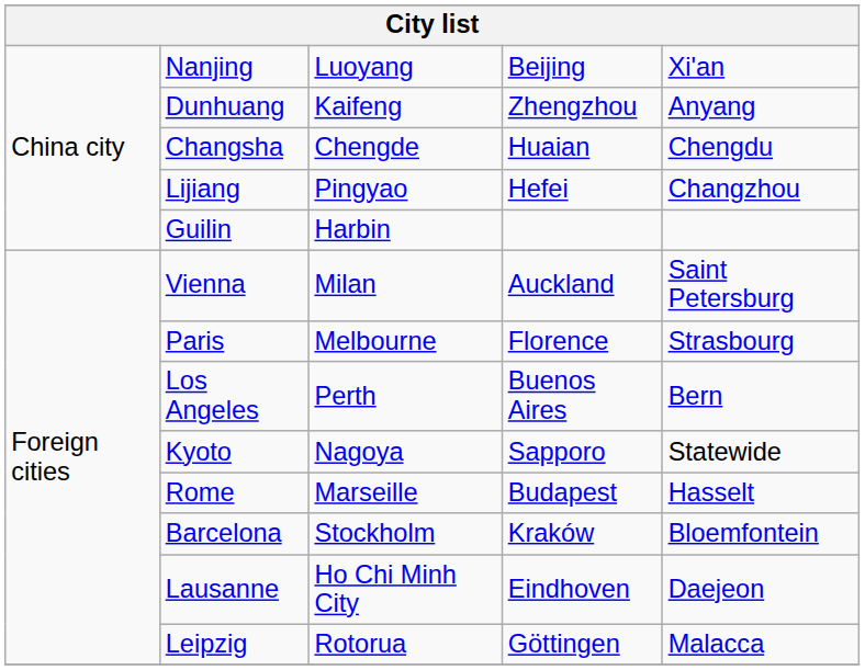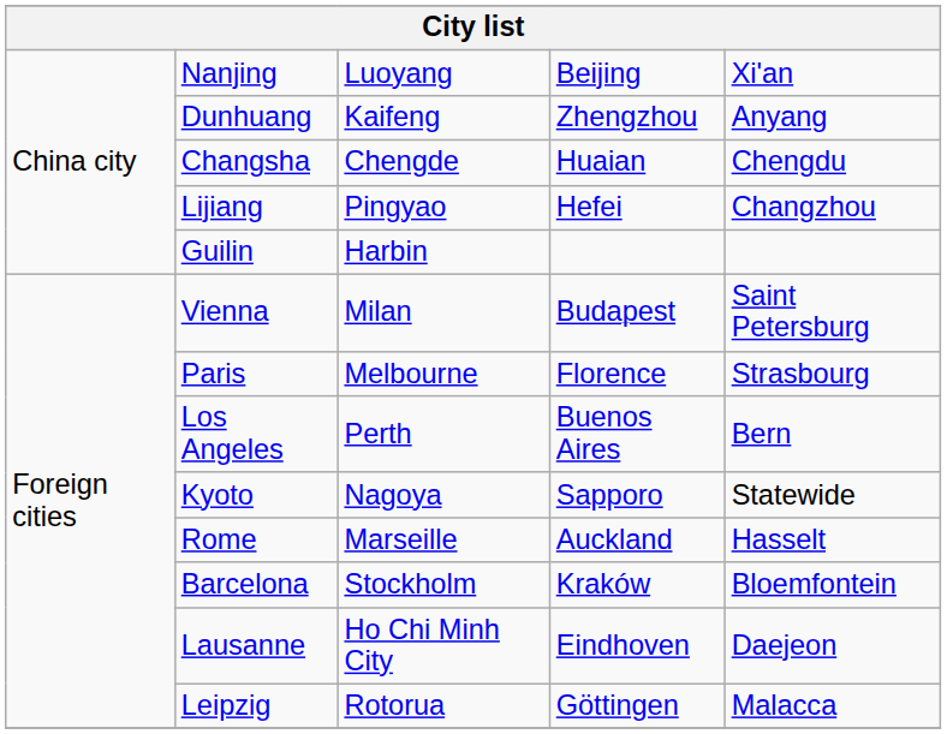 <table class="wikitable" style="width:60%">
 <tr style="background:#4B0080; color:white" align=center>
 </tr>
 <tr>
 <th colspan=11><strong>City list</strong></th>
 </tr>
 <tr>
 <td rowspan="5">China city</td>
 <td><a href='#'>Nanjing</a></td>
 <td><a href='#'>Luoyang</a></td>
 <td><a href='#'>Beijing</a></td>
 <td><a href='#'>Xi'an</a></td>
 </tr>
 <tr>
 <td><a href='#'>Dunhuang</a></td>
 <td><a href='#'>Kaifeng</a></td>
 <td><a href='#'>Zhengzhou</a></td>
 <td><a href='#'>Anyang</a></td>
 </tr>
 <tr>
 <td><a href='#'>Changsha</a></td>
 <td><a href='#'>Chengde</a></td>
 <td><a href='#'>Huaian</a></td>
 <td><a href='#'>Chengdu</a></td>
 </tr>
 <tr>
 <td><a href='#'>Lijiang</a></td>
 <td><a href='#'>Pingyao</a></td>
 <td><a href='#'>Hefei</a></td>
 <td><a href='#'>Changzhou</a></td>
 </tr>
 <tr>
 <td><a href='#'>Guilin</a></td>
 <td><a href='#'>Harbin</a></td>
 <td></td>
 <td></td>
 </tr>
 <tr>
 <td rowspan="8">Foreign cities</td>
 <td><a href='#'>Vienna</a></td>
 <td><a href='#'>Milan</a></td>
-<td><a href='#'>Auckland</a></td>
+<td><a href='#'>Budapest</a></td>
 <td><a href='#'>Saint Petersburg</a></td>
 </tr>
 <tr>
 <td><a href='#'>Paris</a></td>
 <td><a href='#'>Melbourne</a></td>
 <td><a href='#'>Florence</a></td>
 <td><a href='#'>Strasbourg</a></td>
 </tr>
 <tr>
 <td><a href='#'>Los Angeles</a></td>
 <td><a href='#'>Perth</a></td>
 <td><a href='#'>Buenos Aires</a></td>
 <td><a href='#'>Bern</a></td>
 </tr>
 <tr>
 <td><a href='#'>Kyoto</a></td>
 <td><a href='#'>Nagoya</a></td>
 <td><a href='#'>Sapporo</a></td>
 <td>Statewide</td>
 </tr>
 <tr>
 <td><a href='#'>Rome</a></td>
 <td><a href='#'>Marseille</a></td>
-<td><a href='#'>Budapest</a></td>
+<td><a href='#'>Auckland</a></td>
 <td><a href='#'>Hasselt</a></td>
 </tr>
 <tr>
 <td><a href='#'>Barcelona</a></td>
 <td><a href='#'>Stockholm</a></td>
 <td><a href='#'>Kraków</a></td>
 <td><a href='#'>Bloemfontein</a></td>
 </tr>
 <tr>
 <td><a href='#'>Lausanne</a></td>
 <td><a href='#'>Ho Chi Minh City</a></td>
 <td><a href='#'>Eindhoven</a></td>
 <td><a href='#'>Daejeon</a></td>
 </tr>
 <tr>
 <td><a href='#'>Leipzig</a></td>
 <td><a href='#'>Rotorua</a></td>
 <td><a href='#'>Göttingen</a></td>
 <td><a href='#'>Malacca</a></td>
 </tr>
 <tr>
 </tr>
 </table>
